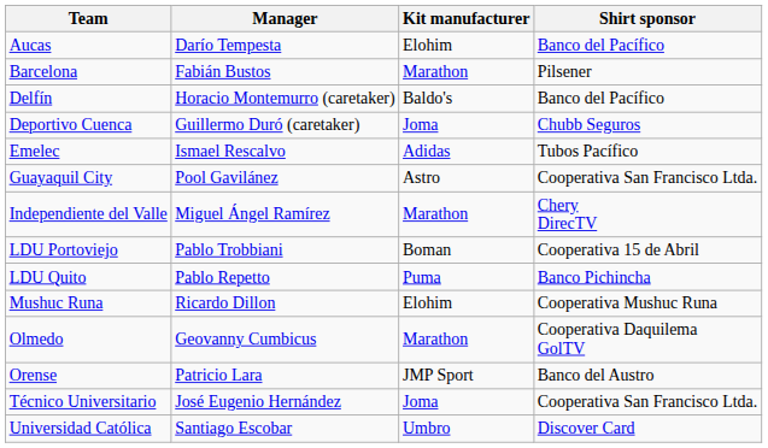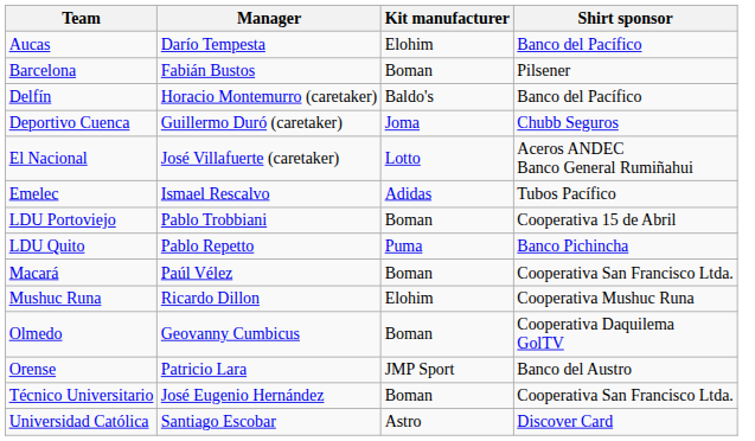 <table class="wikitable sortable" style="text-align: left;">
 <tr>
 <th>Team</th>
 <th>Manager</th>
 <th>Kit manufacturer</th>
 <th>Shirt sponsor</th>
 </tr>
 <tr>
 <td><a href='#'>Aucas</a></td>
 <td> <a href='#'>Darío Tempesta</a></td>
 <td>Elohim</td>
 <td><a href='#'>Banco del Pacífico</a></td>
 </tr>
 <tr>
 <td><a href='#'>Barcelona</a></td>
 <td> <a href='#'>Fabián Bustos</a></td>
-<td><a href='#'>Marathon</a></td>
+<td>Boman</td>
 <td>Pilsener</td>
 </tr>
 <tr>
 <td><a href='#'>Delfín</a></td>
 <td> <a href='#'>Horacio Montemurro</a> (caretaker)</td>
 <td>Baldo's</td>
 <td>Banco del Pacífico</td>
 </tr>
 <tr>
 <td><a href='#'>Deportivo Cuenca</a></td>
 <td> <a href='#'>Guillermo Duró</a> (caretaker)</td>
 <td><a href='#'>Joma</a></td>
 <td><a href='#'>Chubb Seguros</a></td>
 </tr>
 <tr>
+<td><a href='#'>El Nacional</a></td>
+<td> <a href='#'>José Villafuerte</a> (caretaker)</td>
+<td><a href='#'>Lotto</a></td>
+<td>Aceros ANDEC<br>Banco General Rumiñahui</td>
+</tr>
+<tr>
 <td><a href='#'>Emelec</a></td>
 <td> <a href='#'>Ismael Rescalvo</a></td>
 <td><a href='#'>Adidas</a></td>
 <td>Tubos Pacífico</td>
-</tr>
-<tr>
-<td><a href='#'>Guayaquil City</a></td>
-<td> <a href='#'>Pool Gavilánez</a></td>
-<td>Astro</td>
-<td>Cooperativa San Francisco Ltda.</td>
-</tr>
-<tr>
-<td><a href='#'>Independiente del Valle</a></td>
-<td> <a href='#'>Miguel Ángel Ramírez</a></td>
-<td><a href='#'>Marathon</a></td>
-<td><a href='#'>Chery</a><br><a href='#'>DirecTV</a></td>
 </tr>
 <tr>
 <td><a href='#'>LDU Portoviejo</a></td>
 <td> <a href='#'>Pablo Trobbiani</a></td>
 <td>Boman</td>
 <td>Cooperativa 15 de Abril</td>
 </tr>
 <tr>
 <td><a href='#'>LDU Quito</a></td>
 <td> <a href='#'>Pablo Repetto</a></td>
 <td><a href='#'>Puma</a></td>
 <td><a href='#'>Banco Pichincha</a></td>
 </tr>
 <tr>
+<td><a href='#'>Macará</a></td>
+<td> <a href='#'>Paúl Vélez</a></td>
+<td>Boman</td>
+<td>Cooperativa San Francisco Ltda.</td>
+</tr>
+<tr>
 <td><a href='#'>Mushuc Runa</a></td>
 <td> <a href='#'>Ricardo Dillon</a></td>
 <td>Elohim</td>
 <td>Cooperativa Mushuc Runa</td>
 </tr>
 <tr>
 <td><a href='#'>Olmedo</a></td>
 <td> <a href='#'>Geovanny Cumbicus</a></td>
-<td><a href='#'>Marathon</a></td>
+<td>Boman</td>
 <td>Cooperativa Daquilema<br><a href='#'>GolTV</a></td>
 </tr>
 <tr>
 <td><a href='#'>Orense</a></td>
 <td> <a href='#'>Patricio Lara</a></td>
 <td>JMP Sport</td>
 <td>Banco del Austro</td>
 </tr>
 <tr>
 <td><a href='#'>Técnico Universitario</a></td>
 <td> <a href='#'>José Eugenio Hernández</a></td>
-<td><a href='#'>Joma</a></td>
+<td>Boman</td>
 <td>Cooperativa San Francisco Ltda.</td>
 </tr>
 <tr>
 <td><a href='#'>Universidad Católica</a></td>
 <td> <a href='#'>Santiago Escobar</a></td>
-<td><a href='#'>Umbro</a></td>
+<td>Astro</td>
 <td><a href='#'>Discover Card</a></td>
 </tr>
 </table>
